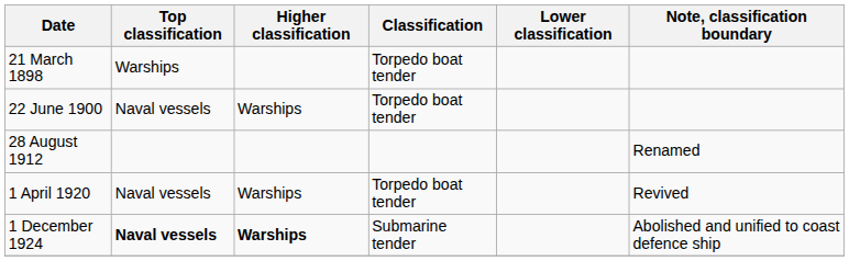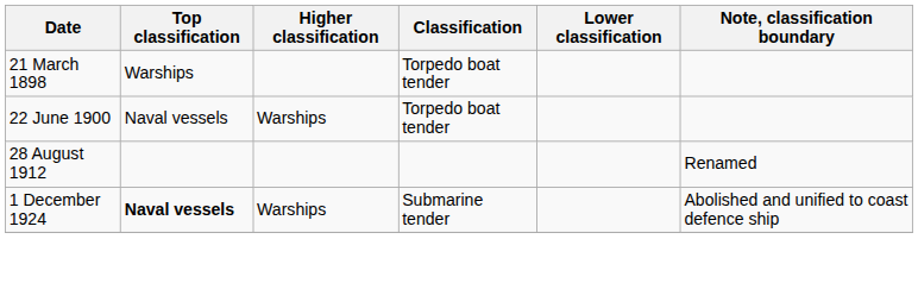 <table class="wikitable">
 <tr>
 <th>Date</th>
 <th>Top classification</th>
 <th>Higher classification</th>
 <th>Classification</th>
 <th>Lower classification</th>
 <th>Note, classification boundary</th>
 </tr>
 <tr>
 <td>21 March 1898</td>
 <td>Warships</td>
 <td></td>
 <td>Torpedo boat tender</td>
 <td></td>
 <td></td>
 </tr>
 <tr>
 <td>22 June 1900</td>
 <td>Naval vessels</td>
 <td>Warships</td>
 <td>Torpedo boat tender</td>
 <td></td>
 <td></td>
 </tr>
 <tr>
 <td>28 August 1912</td>
 <td></td>
 <td></td>
 <td></td>
 <td></td>
 <td>Renamed</td>
 </tr>
 <tr>
-<td>1 April 1920</td>
-<td>Naval vessels</td>
-<td>Warships</td>
-<td>Torpedo boat tender</td>
-<td></td>
-<td>Revived</td>
-</tr>
-<tr>
 <td>1 December 1924</td>
 <td><strong>Naval vessels</strong></td>
-<td><strong>Warships</strong></td>
+<td>Warships</td>
 <td>Submarine tender</td>
 <td></td>
 <td>Abolished and unified to coast defence ship</td>
 </tr>
 <tr>
 </tr>
 </table>
